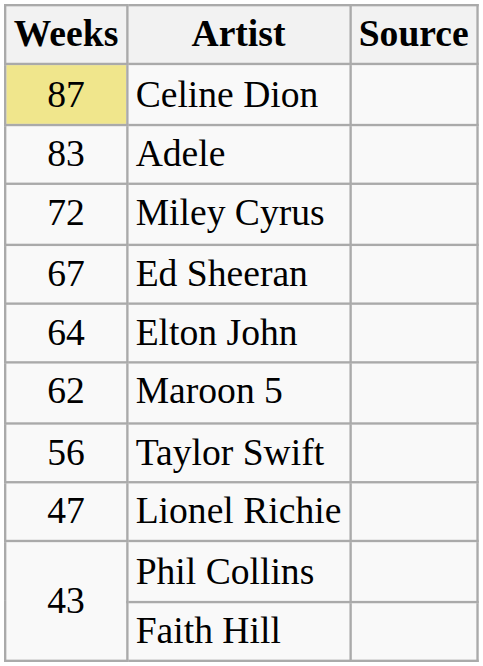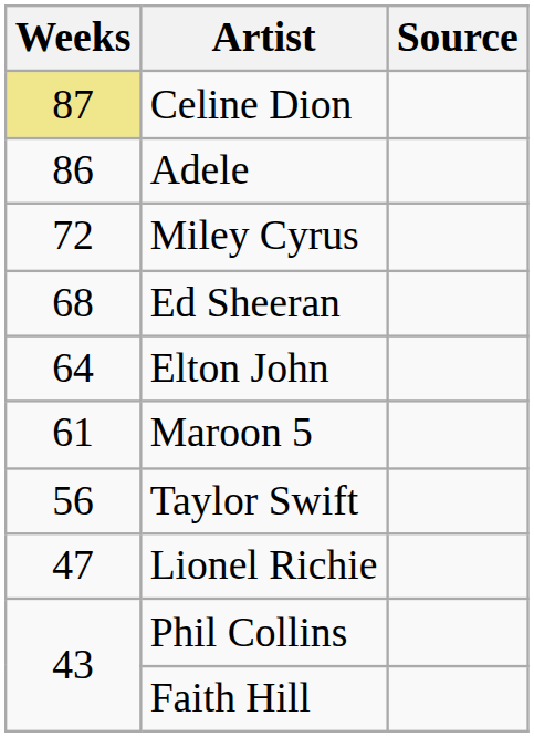 <table class="wikitable">
 <tr>
 <th>Weeks</th>
 <th>Artist</th>
 <th>Source</th>
 </tr>
 <tr>
 <td align="center" style="background: khaki;">87</td>
 <td>Celine Dion</td>
 <td></td>
 </tr>
 <tr>
-<td align="center">83</td>
+<td align="center">86</td>
 <td>Adele</td>
 <td></td>
 </tr>
 <tr>
 <td align="center">72</td>
 <td>Miley Cyrus</td>
 <td></td>
 </tr>
 <tr>
-<td align="center">67</td>
+<td align="center">68</td>
 <td>Ed Sheeran</td>
 <td></td>
 </tr>
 <tr>
 <td align="center">64</td>
 <td>Elton John</td>
 <td></td>
 </tr>
 <tr>
-<td align="center">62</td>
+<td align="center">61</td>
 <td>Maroon 5</td>
 <td></td>
 </tr>
 <tr>
 <td align="center">56</td>
 <td>Taylor Swift</td>
 <td></td>
 </tr>
 <tr>
 <td align="center">47</td>
 <td>Lionel Richie</td>
 <td></td>
 </tr>
 <tr>
 <td rowspan="2" align="center">43</td>
 <td>Phil Collins</td>
 <td></td>
 </tr>
 <tr>
 <td>Faith Hill</td>
 <td></td>
 </tr>
 </table>
